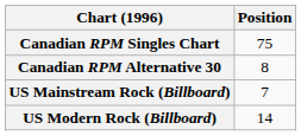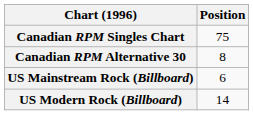 <table class="wikitable sortable plainrowheaders">
 <tr>
 <th>Chart (1996)</th>
 <th>Position</th>
 </tr>
 <tr>
 <th scope="row">Canadian <em>RPM</em> Singles Chart</th>
 <td align="center">75</td>
 </tr>
 <tr>
 <th scope="row">Canadian <em>RPM</em> Alternative 30</th>
 <td align="center">8</td>
 </tr>
 <tr>
 <th scope="row">US Mainstream Rock (<em>Billboard</em>)</th>
-<td align="center">7</td>
+<td align="center">6</td>
 </tr>
 <tr>
 <th scope="row">US Modern Rock (<em>Billboard</em>)</th>
 <td align="center">14</td>
 </tr>
 </table>
